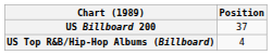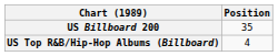 <table class="wikitable sortable plainrowheaders" style="text-align:center">
 <tr>
 <th scope="col">Chart (1989)</th>
 <th scope="col">Position</th>
 </tr>
 <tr>
 <th scope="row">US <em>Billboard</em> 200</th>
-<td>37</td>
+<td>35</td>
 </tr>
 <tr>
 <th scope="row">US Top R&B/Hip-Hop Albums (<em>Billboard</em>)</th>
 <td>4</td>
 </tr>
 </table>
